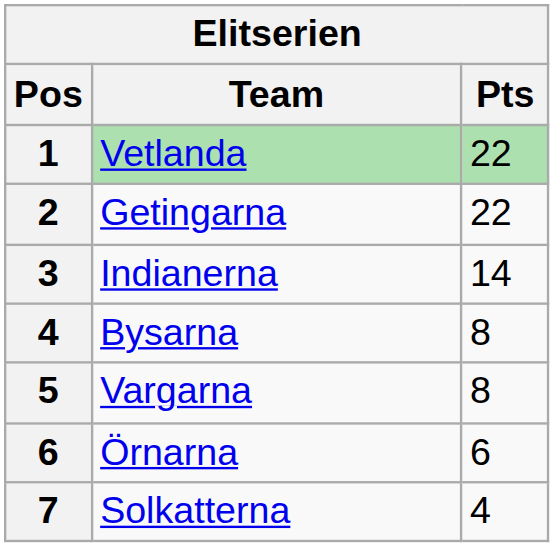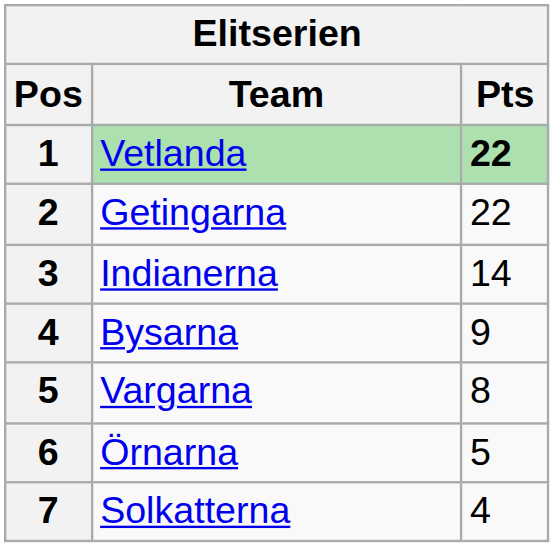 <table class="wikitable">
 <tr>
 <th colspan="3">Elitserien</th>
 </tr>
 <tr>
 <th width=20>Pos</th>
 <th width=150>Team</th>
 <th width=30>Pts</th>
 </tr>
 <tr style="background:#ACE1AF;">
 <th>1</th>
 <td><a href='#'>Vetlanda</a></td>
-<td>22</td>
+<td><strong>22</strong></td>
 </tr>
 <tr>
 <th>2</th>
 <td><a href='#'>Getingarna</a></td>
 <td>22</td>
 </tr>
 <tr>
 <th>3</th>
 <td><a href='#'>Indianerna</a></td>
 <td>14</td>
 </tr>
 <tr>
 <th>4</th>
 <td><a href='#'>Bysarna</a></td>
-<td>8</td>
+<td>9</td>
 </tr>
 <tr>
 <th>5</th>
 <td><a href='#'>Vargarna</a></td>
 <td>8</td>
 </tr>
 <tr>
 <th>6</th>
 <td><a href='#'>Örnarna</a></td>
-<td>6</td>
+<td>5</td>
 </tr>
 <tr>
 <th>7</th>
 <td><a href='#'>Solkatterna</a></td>
 <td>4</td>
 </tr>
 </table>
